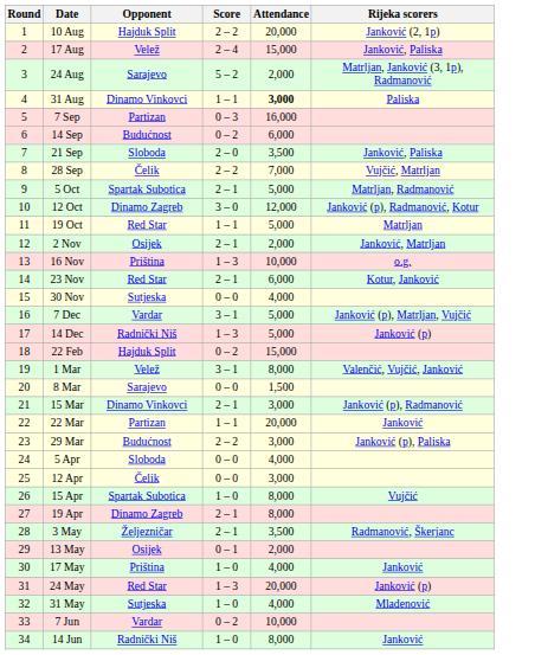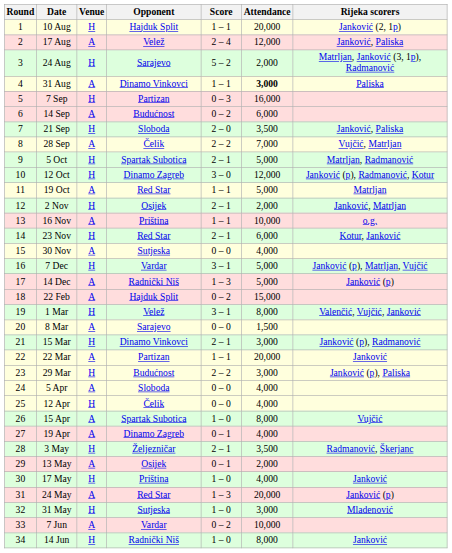 <table class="wikitable" style="text-align:center">
 <tr>
 <th width="30">Round</th>
 <th width="60">Date</th>
+<th width="20">Venue</th>
 <th width="150">Opponent</th>
 <th width="60">Score</th>
 <th width="60">Attendance</th>
 <th width="250">Rijeka scorers</th>
 </tr>
 <tr bgcolor="#ffffdd">
 <td>1</td>
 <td>10 Aug</td>
+<td><a href='#'>H</a></td>
 <td><a href='#'>Hajduk Split</a></td>
-<td>2 – 2</td>
+<td>1 – 1</td>
 <td>20,000</td>
 <td><a href='#'>Janković</a> (2, 1<a href='#'>p</a>)</td>
 </tr>
 <tr bgcolor="#ffdddd">
 <td>2</td>
 <td>17 Aug</td>
+<td><a href='#'>A</a></td>
 <td><a href='#'>Velež</a></td>
 <td>2 – 4</td>
-<td>15,000</td>
+<td>12,000</td>
 <td><a href='#'>Janković</a>, <a href='#'>Paliska</a></td>
 </tr>
 <tr bgcolor="#ddffdd">
 <td>3</td>
 <td>24 Aug</td>
+<td><a href='#'>H</a></td>
 <td><a href='#'>Sarajevo</a></td>
 <td>5 – 2</td>
 <td>2,000</td>
 <td><a href='#'>Matrljan</a>, <a href='#'>Janković</a> (3, 1<a href='#'>p</a>), <a href='#'>Radmanović</a></td>
 </tr>
 <tr bgcolor="#ffffdd">
 <td>4</td>
 <td>31 Aug</td>
+<td><a href='#'>A</a></td>
 <td><a href='#'>Dinamo Vinkovci</a></td>
 <td>1 – 1</td>
 <td><strong>3,000</strong></td>
 <td><a href='#'>Paliska</a></td>
 </tr>
 <tr bgcolor="#ffdddd">
 <td>5</td>
 <td>7 Sep</td>
+<td><a href='#'>H</a></td>
 <td><a href='#'>Partizan</a></td>
 <td>0 – 3</td>
 <td>16,000</td>
 <td></td>
 </tr>
 <tr bgcolor="#ffdddd">
 <td>6</td>
 <td>14 Sep</td>
+<td><a href='#'>A</a></td>
 <td><a href='#'>Budućnost</a></td>
 <td>0 – 2</td>
 <td>6,000</td>
 <td></td>
 </tr>
 <tr bgcolor="#ddffdd">
 <td>7</td>
 <td>21 Sep</td>
+<td><a href='#'>H</a></td>
 <td><a href='#'>Sloboda</a></td>
 <td>2 – 0</td>
 <td>3,500</td>
 <td><a href='#'>Janković</a>, <a href='#'>Paliska</a></td>
 </tr>
 <tr bgcolor="#ffffdd">
 <td>8</td>
 <td>28 Sep</td>
+<td><a href='#'>A</a></td>
 <td><a href='#'>Čelik</a></td>
 <td>2 – 2</td>
 <td>7,000</td>
 <td><a href='#'>Vujčić</a>, <a href='#'>Matrljan</a></td>
 </tr>
 <tr bgcolor="#ddffdd">
 <td>9</td>
 <td>5 Oct</td>
+<td><a href='#'>H</a></td>
 <td><a href='#'>Spartak Subotica</a></td>
 <td>2 – 1</td>
 <td>5,000</td>
 <td><a href='#'>Matrljan</a>, <a href='#'>Radmanović</a></td>
 </tr>
 <tr bgcolor="#ddffdd">
 <td>10</td>
 <td>12 Oct</td>
+<td><a href='#'>H</a></td>
 <td><a href='#'>Dinamo Zagreb</a></td>
 <td>3 – 0</td>
 <td>12,000</td>
 <td><a href='#'>Janković</a> (<a href='#'>p</a>), <a href='#'>Radmanović</a>, <a href='#'>Kotur</a></td>
 </tr>
 <tr bgcolor="#ffffdd">
 <td>11</td>
 <td>19 Oct</td>
+<td><a href='#'>A</a></td>
 <td><a href='#'>Red Star</a></td>
 <td>1 – 1</td>
 <td>5,000</td>
 <td><a href='#'>Matrljan</a></td>
 </tr>
 <tr bgcolor="#ddffdd">
 <td>12</td>
 <td>2 Nov</td>
+<td><a href='#'>H</a></td>
 <td><a href='#'>Osijek</a></td>
 <td>2 – 1</td>
 <td>2,000</td>
 <td><a href='#'>Janković</a>, <a href='#'>Matrljan</a></td>
 </tr>
 <tr bgcolor="#ffdddd">
 <td>13</td>
 <td>16 Nov</td>
+<td><a href='#'>A</a></td>
 <td><a href='#'>Priština</a></td>
-<td>1 – 3</td>
+<td>1 – 1</td>
 <td>10,000</td>
 <td><a href='#'>o.g.</a></td>
 </tr>
 <tr bgcolor="#ddffdd">
 <td>14</td>
 <td>23 Nov</td>
+<td><a href='#'>H</a></td>
 <td><a href='#'>Red Star</a></td>
 <td>2 – 1</td>
 <td>6,000</td>
 <td><a href='#'>Kotur</a>, <a href='#'>Janković</a></td>
 </tr>
 <tr bgcolor="#ffffdd">
 <td>15</td>
 <td>30 Nov</td>
+<td><a href='#'>A</a></td>
 <td><a href='#'>Sutjeska</a></td>
 <td>0 – 0</td>
 <td>4,000</td>
 <td></td>
 </tr>
 <tr bgcolor="#ddffdd">
 <td>16</td>
 <td>7 Dec</td>
+<td><a href='#'>H</a></td>
 <td><a href='#'>Vardar</a></td>
 <td>3 – 1</td>
 <td>5,000</td>
 <td><a href='#'>Janković</a> (<a href='#'>p</a>), <a href='#'>Matrljan</a>, <a href='#'>Vujčić</a></td>
 </tr>
 <tr bgcolor="#ffdddd">
 <td>17</td>
 <td>14 Dec</td>
+<td><a href='#'>A</a></td>
 <td><a href='#'>Radnički Niš</a></td>
 <td>1 – 3</td>
 <td>5,000</td>
 <td><a href='#'>Janković</a> (<a href='#'>p</a>)</td>
 </tr>
 <tr bgcolor="#ffdddd">
 <td>18</td>
 <td>22 Feb</td>
+<td><a href='#'>A</a></td>
 <td><a href='#'>Hajduk Split</a></td>
 <td>0 – 2</td>
 <td>15,000</td>
 <td></td>
 </tr>
 <tr bgcolor="#ddffdd">
 <td>19</td>
 <td>1 Mar</td>
+<td><a href='#'>H</a></td>
 <td><a href='#'>Velež</a></td>
 <td>3 – 1</td>
 <td>8,000</td>
 <td><a href='#'>Valenčić</a>, <a href='#'>Vujčić</a>, <a href='#'>Janković</a></td>
 </tr>
 <tr bgcolor="#ffffdd">
 <td>20</td>
 <td>8 Mar</td>
+<td><a href='#'>A</a></td>
 <td><a href='#'>Sarajevo</a></td>
 <td>0 – 0</td>
 <td>1,500</td>
 <td></td>
 </tr>
 <tr bgcolor="#ddffdd">
 <td>21</td>
 <td>15 Mar</td>
+<td><a href='#'>H</a></td>
 <td><a href='#'>Dinamo Vinkovci</a></td>
 <td>2 – 1</td>
 <td>3,000</td>
 <td><a href='#'>Janković</a> (<a href='#'>p</a>), <a href='#'>Radmanović</a></td>
 </tr>
 <tr bgcolor="#ffffdd">
 <td>22</td>
 <td>22 Mar</td>
+<td><a href='#'>A</a></td>
 <td><a href='#'>Partizan</a></td>
 <td>1 – 1</td>
 <td>20,000</td>
 <td><a href='#'>Janković</a></td>
 </tr>
 <tr bgcolor="#ffffdd">
 <td>23</td>
 <td>29 Mar</td>
+<td><a href='#'>H</a></td>
 <td><a href='#'>Budućnost</a></td>
 <td>2 – 2</td>
 <td>3,000</td>
 <td><a href='#'>Janković</a> (<a href='#'>p</a>), <a href='#'>Paliska</a></td>
 </tr>
 <tr bgcolor="#ffffdd">
 <td>24</td>
 <td>5 Apr</td>
+<td><a href='#'>A</a></td>
 <td><a href='#'>Sloboda</a></td>
 <td>0 – 0</td>
 <td>4,000</td>
 <td></td>
 </tr>
 <tr bgcolor="#ffffdd">
 <td>25</td>
 <td>12 Apr</td>
+<td><a href='#'>H</a></td>
 <td><a href='#'>Čelik</a></td>
 <td>0 – 0</td>
-<td>3,000</td>
+<td>4,000</td>
 <td></td>
 </tr>
 <tr bgcolor="#ddffdd">
 <td>26</td>
 <td>15 Apr</td>
+<td><a href='#'>A</a></td>
 <td><a href='#'>Spartak Subotica</a></td>
 <td>1 – 0</td>
 <td>8,000</td>
 <td><a href='#'>Vujčić</a></td>
 </tr>
 <tr bgcolor="#ffdddd">
 <td>27</td>
 <td>19 Apr</td>
+<td><a href='#'>A</a></td>
 <td><a href='#'>Dinamo Zagreb</a></td>
-<td>2 – 1</td>
-<td>8,000</td>
+<td>0 – 1</td>
+<td>4,000</td>
 <td></td>
 </tr>
 <tr bgcolor="#ddffdd">
 <td>28</td>
 <td>3 May</td>
+<td><a href='#'>H</a></td>
 <td><a href='#'>Željezničar</a></td>
 <td>2 – 1</td>
 <td>3,500</td>
 <td><a href='#'>Radmanović</a>, <a href='#'>Škerjanc</a></td>
 </tr>
 <tr bgcolor="#ffdddd">
 <td>29</td>
 <td>13 May</td>
+<td><a href='#'>A</a></td>
 <td><a href='#'>Osijek</a></td>
 <td>0 – 1</td>
 <td>2,000</td>
 <td></td>
 </tr>
 <tr bgcolor="#ddffdd">
 <td>30</td>
 <td>17 May</td>
+<td><a href='#'>H</a></td>
 <td><a href='#'>Priština</a></td>
 <td>1 – 0</td>
 <td>4,000</td>
 <td><a href='#'>Janković</a></td>
 </tr>
 <tr bgcolor="#ffdddd">
 <td>31</td>
 <td>24 May</td>
+<td><a href='#'>A</a></td>
 <td><a href='#'>Red Star</a></td>
 <td>1 – 3</td>
 <td>20,000</td>
 <td><a href='#'>Janković</a> (<a href='#'>p</a>)</td>
 </tr>
 <tr bgcolor="#ddffdd">
 <td>32</td>
 <td>31 May</td>
+<td><a href='#'>H</a></td>
 <td><a href='#'>Sutjeska</a></td>
 <td>1 – 0</td>
-<td>4,000</td>
+<td>3,000</td>
 <td><a href='#'>Mladenović</a></td>
 </tr>
 <tr bgcolor="#ffdddd">
 <td>33</td>
 <td>7 Jun</td>
+<td><a href='#'>A</a></td>
 <td><a href='#'>Vardar</a></td>
 <td>0 – 2</td>
 <td>10,000</td>
 <td></td>
 </tr>
 <tr bgcolor="#ddffdd">
 <td>34</td>
 <td>14 Jun</td>
+<td><a href='#'>H</a></td>
 <td><a href='#'>Radnički Niš</a></td>
 <td>1 – 0</td>
 <td>8,000</td>
 <td><a href='#'>Janković</a></td>
 </tr>
 </table>
